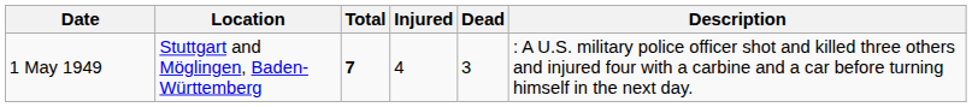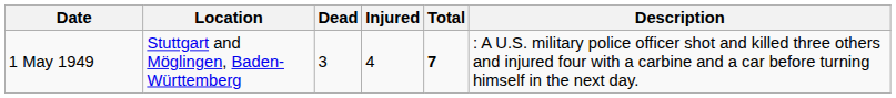 <table class="wikitable sortable">
 <tr>
 <th scope="col" style="width: 8rem;">Date</th>
 <th scope="col" style="width: 10rem;">Location</th>
+<th data-sort-type=number>Dead</th>
+<th data-sort-type=number>Injured</th>
 <th data-sort-type=number>Total</th>
-<th data-sort-type=number>Injured</th>
-<th data-sort-type=number>Dead</th>
 <th class=unsortable>Description</th>
 </tr>
 <tr>
 <td>1 May 1949</td>
 <td><a href='#'>Stuttgart</a> and <a href='#'>Möglingen</a>, <a href='#'>Baden-Württemberg</a></td>
+<td>3</td>
+<td>4</td>
 <td><strong>7</strong></td>
-<td>4</td>
-<td>3</td>
 <td>: A U.S. military police officer shot and killed three others and injured four with a carbine and a car before turning himself in the next day.</td>
 </tr>
 </table>
